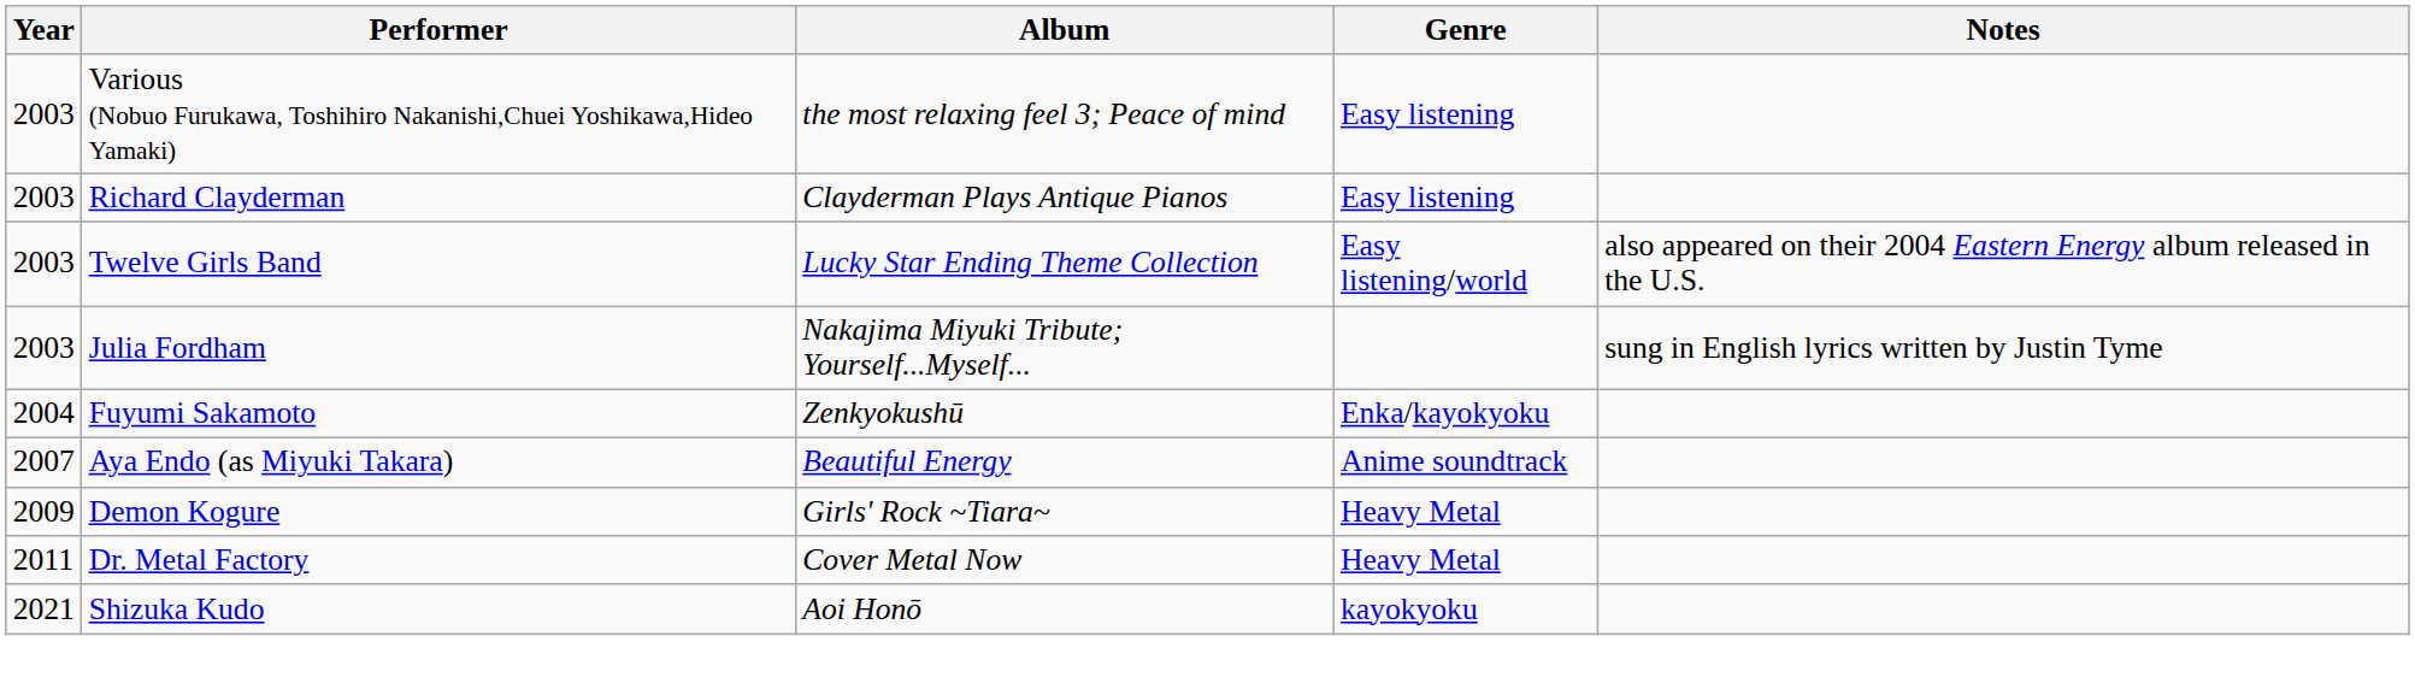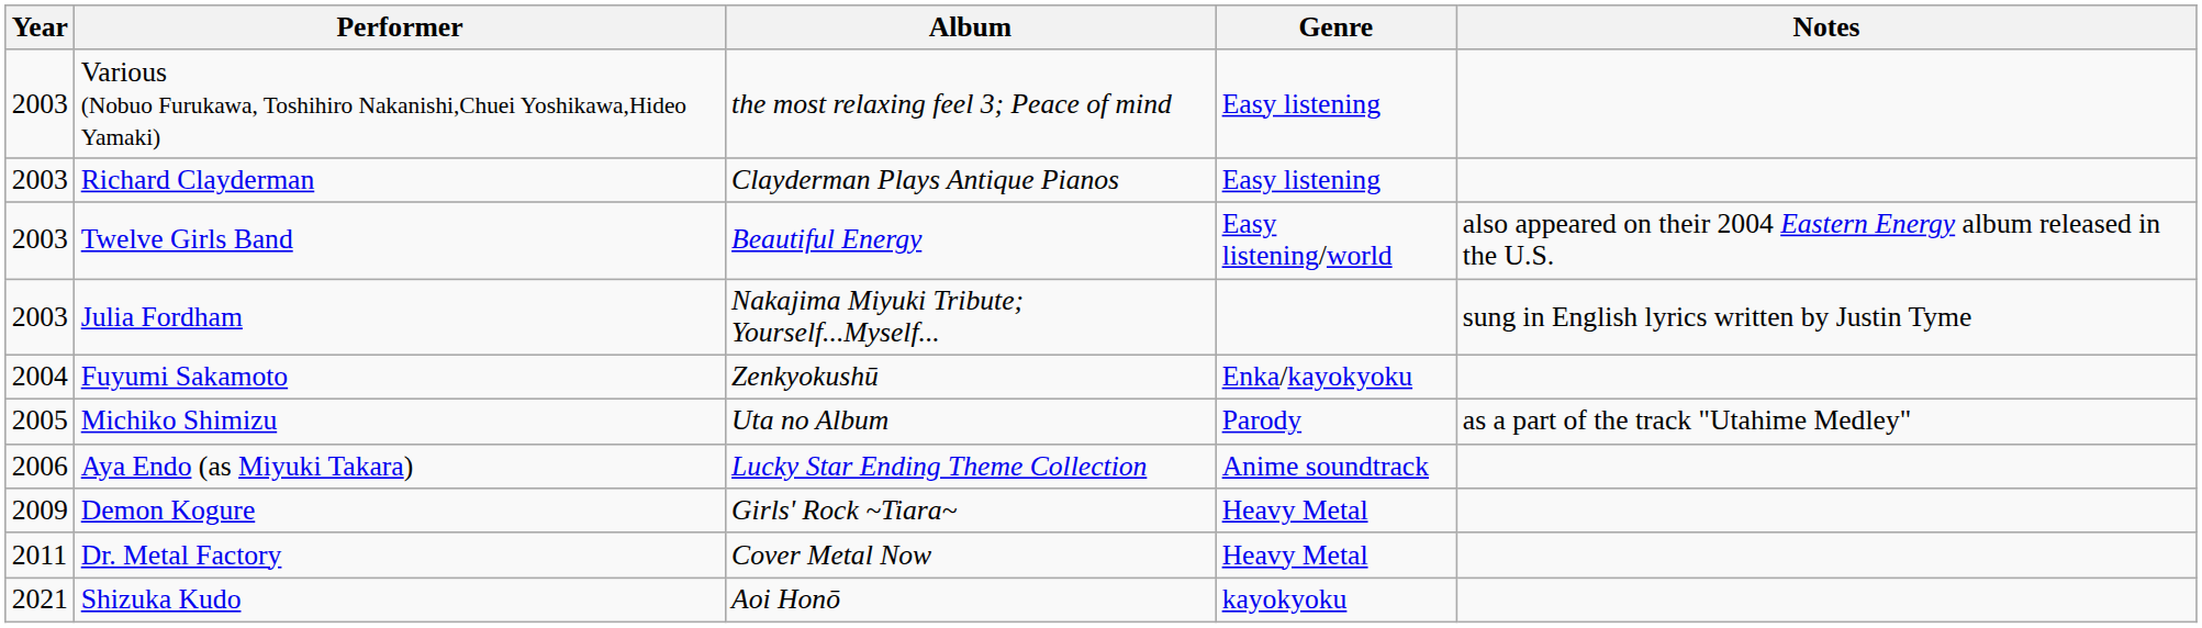 <table class="wikitable">
 <tr>
 <th>Year</th>
 <th>Performer</th>
 <th>Album</th>
 <th>Genre</th>
 <th>Notes</th>
 </tr>
 <tr>
 <td>2003</td>
 <td>Various <br><small>(Nobuo Furukawa, Toshihiro Nakanishi,Chuei Yoshikawa,Hideo Yamaki)</small></td>
 <td><em>the most relaxing feel 3; Peace of mind</em></td>
 <td><a href='#'>Easy listening</a></td>
 <td></td>
 </tr>
 <tr>
 <td>2003</td>
 <td><a href='#'>Richard Clayderman</a></td>
 <td><em>Clayderman Plays Antique Pianos</em></td>
 <td><a href='#'>Easy listening</a></td>
 <td></td>
 </tr>
 <tr>
 <td>2003</td>
 <td><a href='#'>Twelve Girls Band</a></td>
-<td><em><a href='#'>Lucky Star Ending Theme Collection</a></em></td>
+<td><em><a href='#'>Beautiful Energy</a></em></td>
 <td><a href='#'>Easy listening</a>/<a href='#'>world</a></td>
 <td>also appeared on their 2004 <em><a href='#'>Eastern Energy</a></em> album released in the U.S.</td>
 </tr>
 <tr>
 <td>2003</td>
 <td><a href='#'>Julia Fordham</a></td>
 <td><em>Nakajima Miyuki Tribute; Yourself...Myself...</em></td>
 <td></td>
 <td>sung in English lyrics written by Justin Tyme</td>
 </tr>
 <tr>
 <td>2004</td>
 <td><a href='#'>Fuyumi Sakamoto</a></td>
 <td><em>Zenkyokushū</em></td>
 <td><a href='#'>Enka</a>/<a href='#'>kayokyoku</a></td>
 <td></td>
 </tr>
 <tr>
-<td>2007</td>
+<td>2005</td>
+<td><a href='#'>Michiko Shimizu</a></td>
+<td><em>Uta no Album</em></td>
+<td><a href='#'>Parody</a></td>
+<td>as a part of the track "Utahime Medley"</td>
+</tr>
+<tr>
+<td>2006</td>
 <td><a href='#'>Aya Endo</a> (as <a href='#'>Miyuki Takara</a>)</td>
-<td><em><a href='#'>Beautiful Energy</a></em></td>
+<td><em><a href='#'>Lucky Star Ending Theme Collection</a></em></td>
 <td><a href='#'>Anime soundtrack</a></td>
 <td></td>
 </tr>
 <tr>
 <td>2009</td>
 <td><a href='#'>Demon Kogure</a></td>
 <td><em>Girls' Rock ~Tiara~</em></td>
 <td><a href='#'>Heavy Metal</a></td>
 <td></td>
 </tr>
 <tr>
 <td>2011</td>
 <td><a href='#'>Dr. Metal Factory</a></td>
 <td><em>Cover Metal Now</em></td>
 <td><a href='#'>Heavy Metal</a></td>
 <td></td>
 </tr>
 <tr>
 <td>2021</td>
 <td><a href='#'>Shizuka Kudo</a></td>
 <td><em>Aoi Honō</em></td>
 <td><a href='#'>kayokyoku</a></td>
 <td></td>
 </tr>
 </table>
